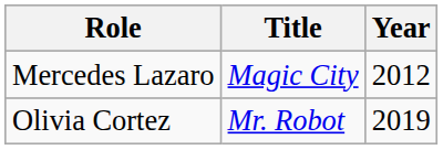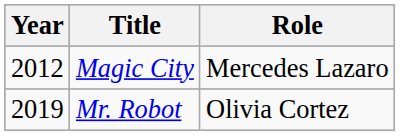 <table class="wikitable">
 <tr>
+<th>Year</th>
+<th>Title</th>
 <th>Role</th>
-<th>Title</th>
-<th>Year</th>
 </tr>
 <tr>
+<td>2012</td>
+<td><em><a href='#'>Magic City</a></em></td>
 <td>Mercedes Lazaro</td>
-<td><em><a href='#'>Magic City</a></em></td>
-<td>2012</td>
 </tr>
 <tr>
+<td>2019</td>
+<td><em><a href='#'>Mr. Robot</a></em></td>
 <td>Olivia Cortez</td>
-<td><em><a href='#'>Mr. Robot</a></em></td>
-<td>2019</td>
 </tr>
 </table>
